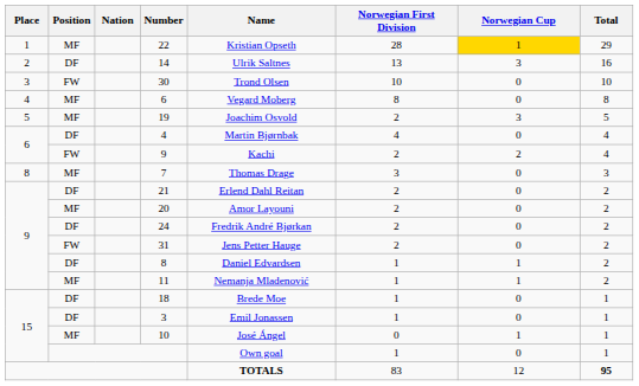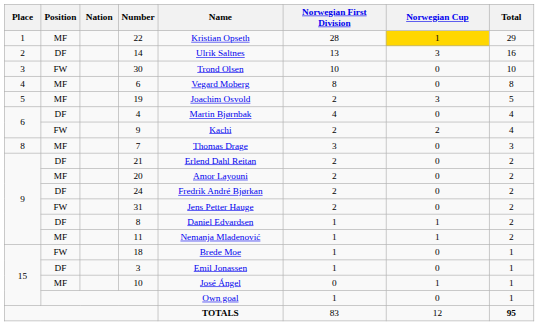 <table class="wikitable" style="font-size: 95%; text-align: center;">
 <tr>
 <th width=60>Place</th>
 <th width=60>Position</th>
 <th width=60>Nation</th>
 <th width=60>Number</th>
 <th width=250>Name</th>
 <th width=200><a href='#'>Norwegian First Division</a></th>
 <th width=200><a href='#'>Norwegian Cup</a></th>
 <th width=80><strong>Total</strong></th>
 </tr>
 <tr>
 <td>1</td>
 <td>MF</td>
 <td></td>
 <td>22</td>
 <td><a href='#'>Kristian Opseth</a></td>
 <td>28</td>
 <td style="background: gold;">1</td>
 <td>29</td>
 </tr>
 <tr>
 <td>2</td>
 <td>DF</td>
 <td></td>
 <td>14</td>
 <td><a href='#'>Ulrik Saltnes</a></td>
 <td>13</td>
 <td>3</td>
 <td>16</td>
 </tr>
 <tr>
 <td>3</td>
 <td>FW</td>
 <td></td>
 <td>30</td>
 <td><a href='#'>Trond Olsen</a></td>
 <td>10</td>
 <td>0</td>
 <td>10</td>
 </tr>
 <tr>
 <td>4</td>
 <td>MF</td>
 <td></td>
 <td>6</td>
 <td><a href='#'>Vegard Moberg</a></td>
 <td>8</td>
 <td>0</td>
 <td>8</td>
 </tr>
 <tr>
 <td>5</td>
 <td>MF</td>
 <td></td>
 <td>19</td>
 <td><a href='#'>Joachim Osvold</a></td>
 <td>2</td>
 <td>3</td>
 <td>5</td>
 </tr>
 <tr>
 <td rowspan="2">6</td>
 <td>DF</td>
 <td></td>
 <td>4</td>
 <td><a href='#'>Martin Bjørnbak</a></td>
 <td>4</td>
 <td>0</td>
 <td>4</td>
 </tr>
 <tr>
 <td>FW</td>
 <td></td>
 <td>9</td>
 <td><a href='#'>Kachi</a></td>
 <td>2</td>
 <td>2</td>
 <td>4</td>
 </tr>
 <tr>
 <td>8</td>
 <td>MF</td>
 <td></td>
 <td>7</td>
 <td><a href='#'>Thomas Drage</a></td>
 <td>3</td>
 <td>0</td>
 <td>3</td>
 </tr>
 <tr>
 <td rowspan="6">9</td>
 <td>DF</td>
 <td></td>
 <td>21</td>
 <td><a href='#'>Erlend Dahl Reitan</a></td>
 <td>2</td>
 <td>0</td>
 <td>2</td>
 </tr>
 <tr>
 <td>MF</td>
 <td></td>
 <td>20</td>
 <td><a href='#'>Amor Layouni</a></td>
 <td>2</td>
 <td>0</td>
 <td>2</td>
 </tr>
 <tr>
 <td>DF</td>
 <td></td>
 <td>24</td>
 <td><a href='#'>Fredrik André Bjørkan</a></td>
 <td>2</td>
 <td>0</td>
 <td>2</td>
 </tr>
 <tr>
 <td>FW</td>
 <td></td>
 <td>31</td>
 <td><a href='#'>Jens Petter Hauge</a></td>
 <td>2</td>
 <td>0</td>
 <td>2</td>
 </tr>
 <tr>
 <td>DF</td>
 <td></td>
 <td>8</td>
 <td><a href='#'>Daniel Edvardsen</a></td>
 <td>1</td>
 <td>1</td>
 <td>2</td>
 </tr>
 <tr>
 <td>MF</td>
 <td></td>
 <td>11</td>
 <td><a href='#'>Nemanja Mladenović</a></td>
 <td>1</td>
 <td>1</td>
 <td>2</td>
 </tr>
 <tr>
 <td rowspan="4">15</td>
-<td>DF</td>
+<td>FW</td>
 <td></td>
 <td>18</td>
 <td><a href='#'>Brede Moe</a></td>
 <td>1</td>
 <td>0</td>
 <td>1</td>
 </tr>
 <tr>
 <td>DF</td>
 <td></td>
 <td>3</td>
 <td><a href='#'>Emil Jonassen</a></td>
 <td>1</td>
 <td>0</td>
 <td>1</td>
 </tr>
 <tr>
 <td>MF</td>
 <td></td>
 <td>10</td>
 <td><a href='#'>José Ángel</a></td>
 <td>0</td>
 <td>1</td>
 <td>1</td>
 </tr>
 <tr>
 <td colspan="3"></td>
 <td><a href='#'>Own goal</a></td>
 <td>1</td>
 <td>0</td>
 <td>1</td>
 </tr>
 <tr>
 <td colspan="4"></td>
 <td><strong>TOTALS</strong></td>
 <td>83</td>
 <td>12</td>
 <td><strong>95</strong></td>
 </tr>
 </table>
